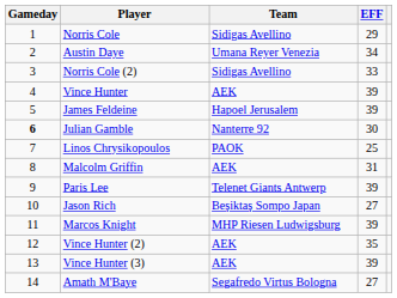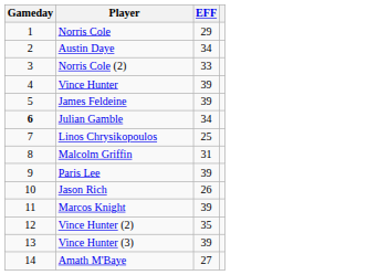 <table class="wikitable sortable" style="text-align:center;">
 <tr>
 <th>Gameday</th>
 <th width=190>Player</th>
-<th width=190>Team</th>
 <th><a href='#'>EFF</a></th>
 <th></th>
 </tr>
 <tr>
 <td>1</td>
 <td align=left> <a href='#'>Norris Cole</a></td>
-<td align=left> <a href='#'>Sidigas Avellino</a></td>
 <td>29</td>
 <td></td>
 </tr>
 <tr>
 <td>2</td>
 <td align=left> <a href='#'>Austin Daye</a></td>
-<td align=left> <a href='#'>Umana Reyer Venezia</a></td>
 <td>34</td>
 <td></td>
 </tr>
 <tr>
 <td>3</td>
 <td align=left> <a href='#'>Norris Cole</a> (2)</td>
-<td align=left> <a href='#'>Sidigas Avellino</a></td>
 <td>33</td>
 <td></td>
 </tr>
 <tr>
 <td>4</td>
 <td align=left> <a href='#'>Vince Hunter</a></td>
-<td align=left> <a href='#'>AEK</a></td>
 <td>39</td>
 <td></td>
 </tr>
 <tr>
 <td>5</td>
 <td align=left> <a href='#'>James Feldeine</a></td>
-<td align=left> <a href='#'>Hapoel Jerusalem</a></td>
 <td>39</td>
 <td></td>
 </tr>
 <tr>
 <td><strong>6</strong></td>
 <td align=left> <a href='#'>Julian Gamble</a></td>
-<td align=left> <a href='#'>Nanterre 92</a></td>
-<td>30</td>
+<td>34</td>
 <td></td>
 </tr>
 <tr>
 <td>7</td>
 <td align=left> <a href='#'>Linos Chrysikopoulos</a></td>
-<td align=left> <a href='#'>PAOK</a></td>
 <td>25</td>
 <td></td>
 </tr>
 <tr>
 <td>8</td>
 <td align=left> <a href='#'>Malcolm Griffin</a></td>
-<td align=left> <a href='#'>AEK</a></td>
 <td>31</td>
 <td></td>
 </tr>
 <tr>
 <td>9</td>
 <td align=left> <a href='#'>Paris Lee</a></td>
-<td align=left> <a href='#'>Telenet Giants Antwerp</a></td>
 <td>39</td>
 <td></td>
 </tr>
 <tr>
 <td>10</td>
 <td align=left> <a href='#'>Jason Rich</a></td>
-<td align=left> <a href='#'>Beşiktaş Sompo Japan</a></td>
-<td>27</td>
+<td>26</td>
 <td></td>
 </tr>
 <tr>
 <td>11</td>
 <td align=left> <a href='#'>Marcos Knight</a></td>
-<td align=left> <a href='#'>MHP Riesen Ludwigsburg</a></td>
 <td>39</td>
 <td></td>
 </tr>
 <tr>
 <td>12</td>
 <td align=left> <a href='#'>Vince Hunter</a> (2)</td>
-<td align=left> <a href='#'>AEK</a></td>
 <td>35</td>
 <td></td>
 </tr>
 <tr>
 <td>13</td>
 <td align=left> <a href='#'>Vince Hunter</a> (3)</td>
-<td align=left> <a href='#'>AEK</a></td>
 <td>39</td>
 <td></td>
 </tr>
 <tr>
 <td>14</td>
 <td align=left> <a href='#'>Amath M'Baye</a></td>
-<td align=left> <a href='#'>Segafredo Virtus Bologna</a></td>
 <td>27</td>
 <td></td>
 </tr>
 </table>
